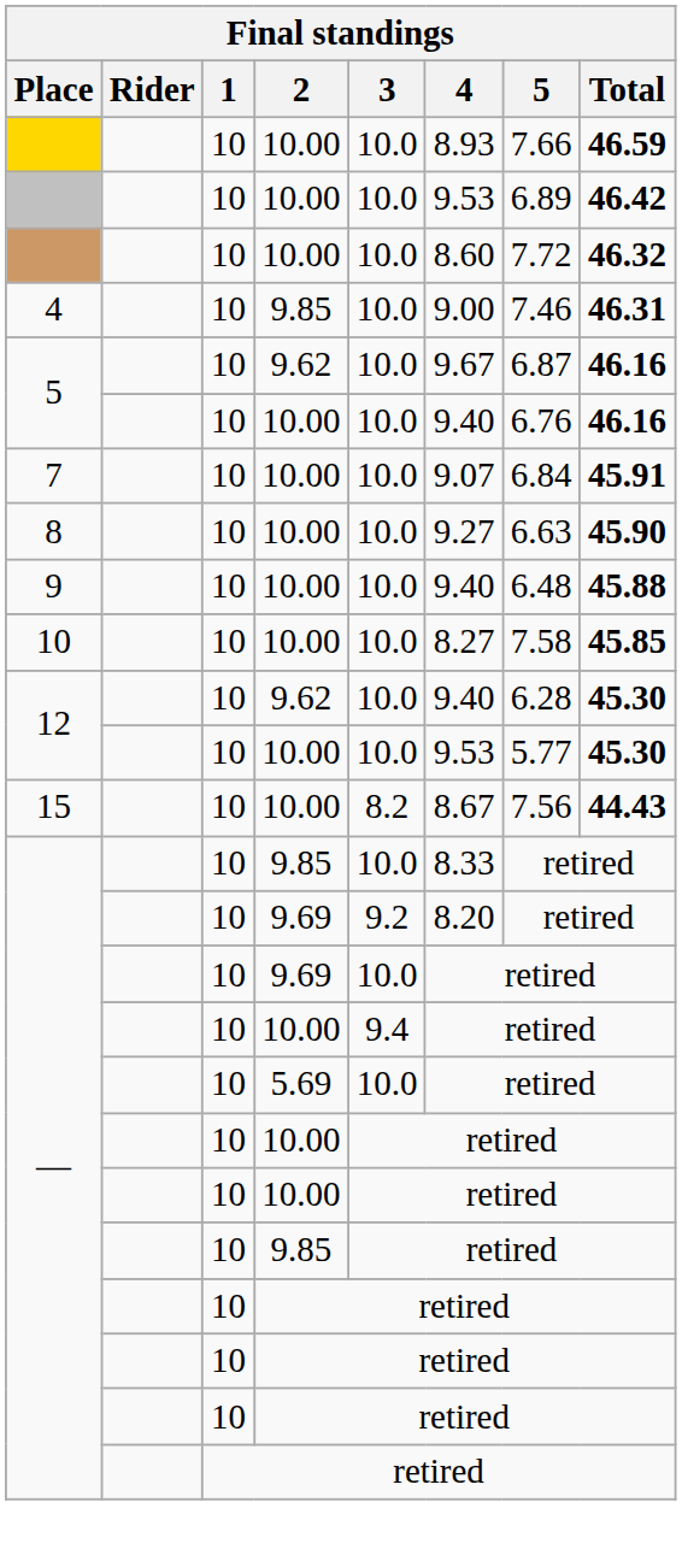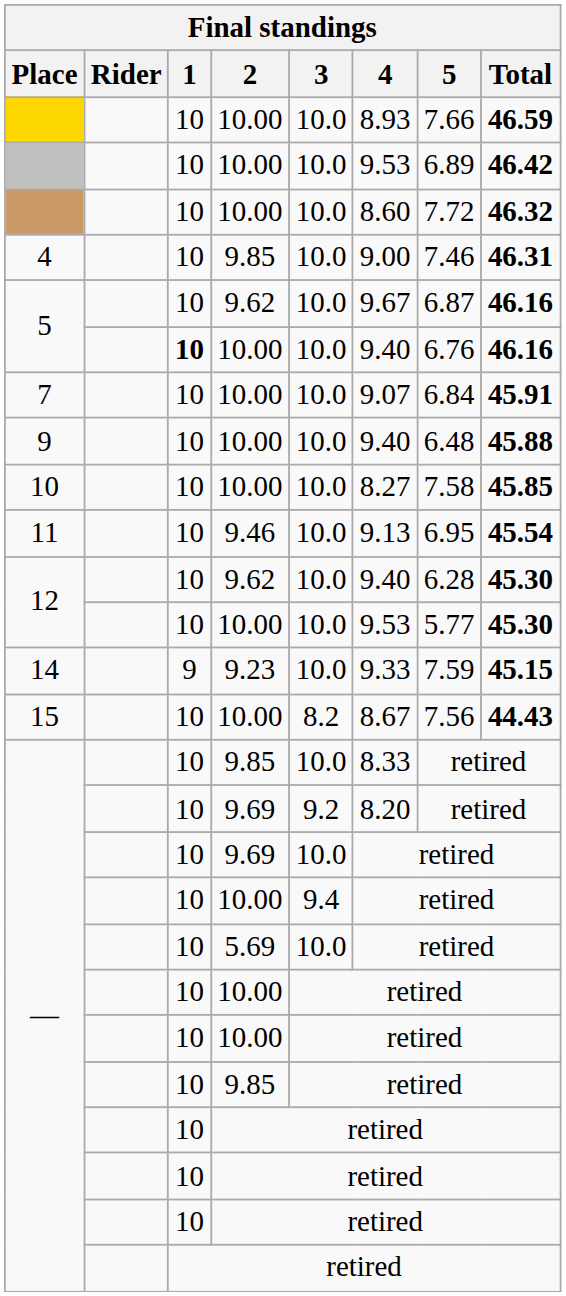 <table class=wikitable style="text-align:center">
 <tr>
 <th colspan=8>Final standings</th>
 </tr>
 <tr>
 <th>Place</th>
 <th>Rider</th>
 <th>1</th>
 <th>2</th>
 <th>3</th>
 <th>4</th>
 <th>5</th>
 <th>Total</th>
 </tr>
 <tr>
 <td bgcolor=gold></td>
 <td align=left></td>
 <td>10</td>
 <td>10.00</td>
 <td>10.0</td>
 <td>8.93</td>
 <td>7.66</td>
 <td><strong>46.59</strong></td>
 </tr>
 <tr>
 <td bgcolor=silver></td>
 <td align=left></td>
 <td>10</td>
 <td>10.00</td>
 <td>10.0</td>
 <td>9.53</td>
 <td>6.89</td>
 <td><strong>46.42</strong></td>
 </tr>
 <tr>
 <td bgcolor=cc9966></td>
 <td align=left></td>
 <td>10</td>
 <td>10.00</td>
 <td>10.0</td>
 <td>8.60</td>
 <td>7.72</td>
 <td><strong>46.32</strong></td>
 </tr>
 <tr>
 <td>4</td>
 <td align=left></td>
 <td>10</td>
 <td>9.85</td>
 <td>10.0</td>
 <td>9.00</td>
 <td>7.46</td>
 <td><strong>46.31</strong></td>
 </tr>
 <tr>
 <td rowspan=2>5</td>
 <td align=left></td>
 <td>10</td>
 <td>9.62</td>
 <td>10.0</td>
 <td>9.67</td>
 <td>6.87</td>
 <td><strong>46.16</strong></td>
 </tr>
 <tr>
 <td align=left></td>
-<td>10</td>
+<td><strong>10</strong></td>
 <td>10.00</td>
 <td>10.0</td>
 <td>9.40</td>
 <td>6.76</td>
 <td><strong>46.16</strong></td>
 </tr>
 <tr>
 <td>7</td>
 <td align=left></td>
 <td>10</td>
 <td>10.00</td>
 <td>10.0</td>
 <td>9.07</td>
 <td>6.84</td>
 <td><strong>45.91</strong></td>
-</tr>
-<tr>
-<td>8</td>
-<td align=left></td>
-<td>10</td>
-<td>10.00</td>
-<td>10.0</td>
-<td>9.27</td>
-<td>6.63</td>
-<td><strong>45.90</strong></td>
 </tr>
 <tr>
 <td>9</td>
 <td align=left></td>
 <td>10</td>
 <td>10.00</td>
 <td>10.0</td>
 <td>9.40</td>
 <td>6.48</td>
 <td><strong>45.88</strong></td>
 </tr>
 <tr>
 <td>10</td>
 <td align=left></td>
 <td>10</td>
 <td>10.00</td>
 <td>10.0</td>
 <td>8.27</td>
 <td>7.58</td>
 <td><strong>45.85</strong></td>
 </tr>
 <tr>
+<td>11</td>
+<td align=left></td>
+<td>10</td>
+<td>9.46</td>
+<td>10.0</td>
+<td>9.13</td>
+<td>6.95</td>
+<td><strong>45.54</strong></td>
+</tr>
+<tr>
 <td rowspan=2>12</td>
 <td align=left></td>
 <td>10</td>
 <td>9.62</td>
 <td>10.0</td>
 <td>9.40</td>
 <td>6.28</td>
 <td><strong>45.30</strong></td>
 </tr>
 <tr>
 <td align=left></td>
 <td>10</td>
 <td>10.00</td>
 <td>10.0</td>
 <td>9.53</td>
 <td>5.77</td>
 <td><strong>45.30</strong></td>
+</tr>
+<tr>
+<td>14</td>
+<td align=left></td>
+<td>9</td>
+<td>9.23</td>
+<td>10.0</td>
+<td>9.33</td>
+<td>7.59</td>
+<td><strong>45.15</strong></td>
 </tr>
 <tr>
 <td>15</td>
 <td align=left></td>
 <td>10</td>
 <td>10.00</td>
 <td>8.2</td>
 <td>8.67</td>
 <td>7.56</td>
 <td><strong>44.43</strong></td>
 </tr>
 <tr>
 <td rowspan=12>—</td>
 <td align=left></td>
 <td>10</td>
 <td>9.85</td>
 <td>10.0</td>
 <td>8.33</td>
 <td colspan=2>retired</td>
 </tr>
 <tr>
 <td align=left></td>
 <td>10</td>
 <td>9.69</td>
 <td>9.2</td>
 <td>8.20</td>
 <td colspan=2>retired</td>
 </tr>
 <tr>
 <td align=left></td>
 <td>10</td>
 <td>9.69</td>
 <td>10.0</td>
 <td colspan=3>retired</td>
 </tr>
 <tr>
 <td align=left></td>
 <td>10</td>
 <td>10.00</td>
 <td>9.4</td>
 <td colspan=3>retired</td>
 </tr>
 <tr>
 <td align=left></td>
 <td>10</td>
 <td>5.69</td>
 <td>10.0</td>
 <td colspan=3>retired</td>
 </tr>
 <tr>
 <td align=left></td>
 <td>10</td>
 <td>10.00</td>
 <td colspan=4>retired</td>
 </tr>
 <tr>
 <td align=left></td>
 <td>10</td>
 <td>10.00</td>
 <td colspan=4>retired</td>
 </tr>
 <tr>
 <td align=left></td>
 <td>10</td>
 <td>9.85</td>
 <td colspan=4>retired</td>
 </tr>
 <tr>
 <td align=left></td>
 <td>10</td>
 <td colspan=5>retired</td>
 </tr>
 <tr>
 <td align=left></td>
 <td>10</td>
 <td colspan=5>retired</td>
 </tr>
 <tr>
 <td align=left></td>
 <td>10</td>
 <td colspan=5>retired</td>
 </tr>
 <tr>
 <td align=left></td>
 <td colspan=6>retired</td>
 </tr>
 </table>
